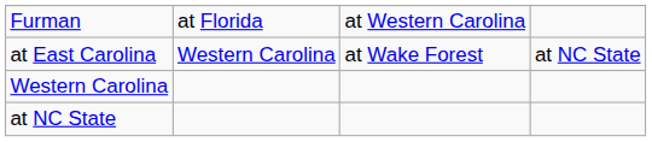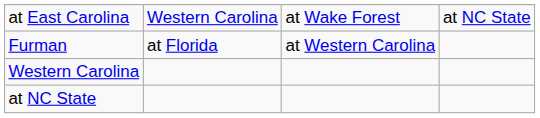 <table class="wikitable">
 <tr>
+</tr>
+<tr>
+<td>at <a href='#'>East Carolina</a></td>
+<td><a href='#'>Western Carolina</a></td>
+<td>at <a href='#'>Wake Forest</a></td>
+<td>at <a href='#'>NC State</a></td>
 </tr>
 <tr>
 <td><a href='#'>Furman</a></td>
 <td>at <a href='#'>Florida</a></td>
 <td>at <a href='#'>Western Carolina</a></td>
 <td></td>
-</tr>
-<tr>
-<td>at <a href='#'>East Carolina</a></td>
-<td><a href='#'>Western Carolina</a></td>
-<td>at <a href='#'>Wake Forest</a></td>
-<td>at <a href='#'>NC State</a></td>
 </tr>
 <tr>
 <td><a href='#'>Western Carolina</a></td>
 <td></td>
 <td></td>
 <td></td>
 </tr>
 <tr>
 <td>at <a href='#'>NC State</a></td>
 <td></td>
 <td></td>
 <td></td>
 </tr>
 </table>
